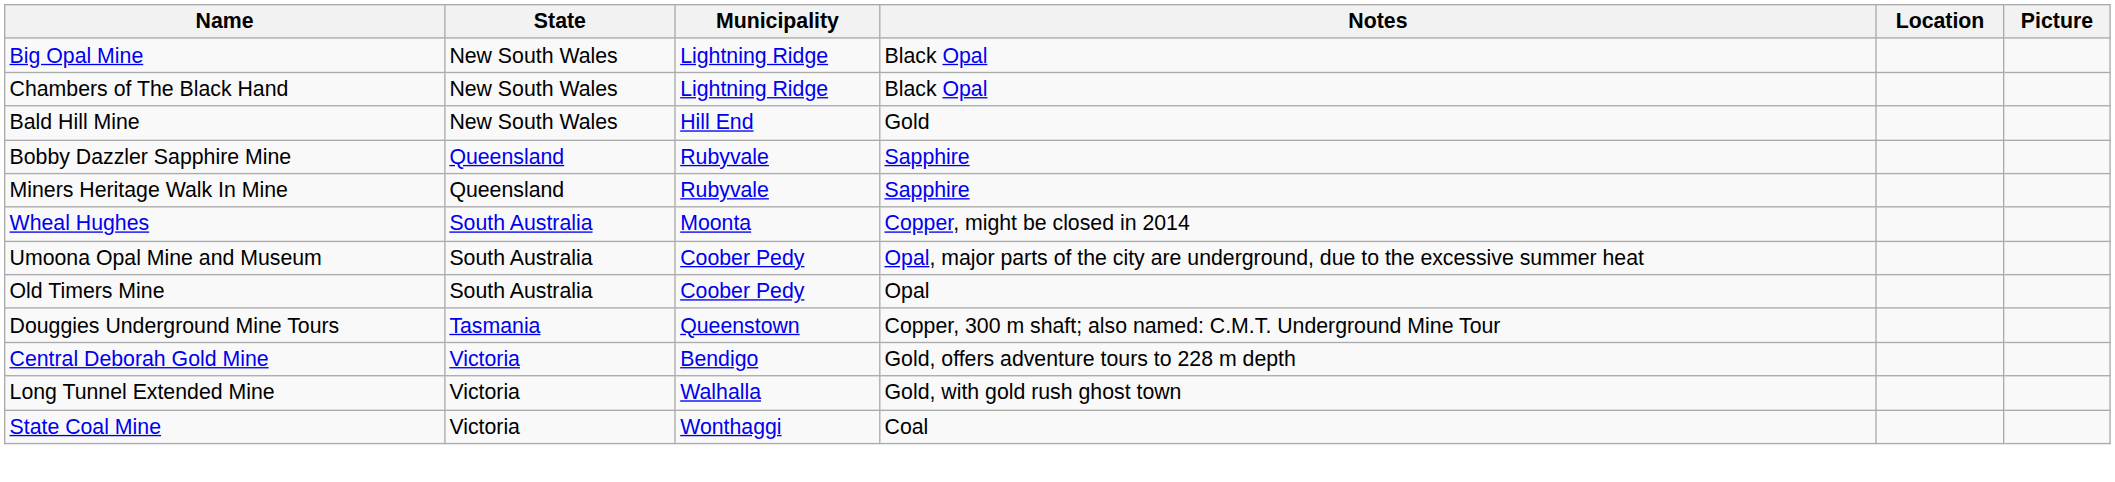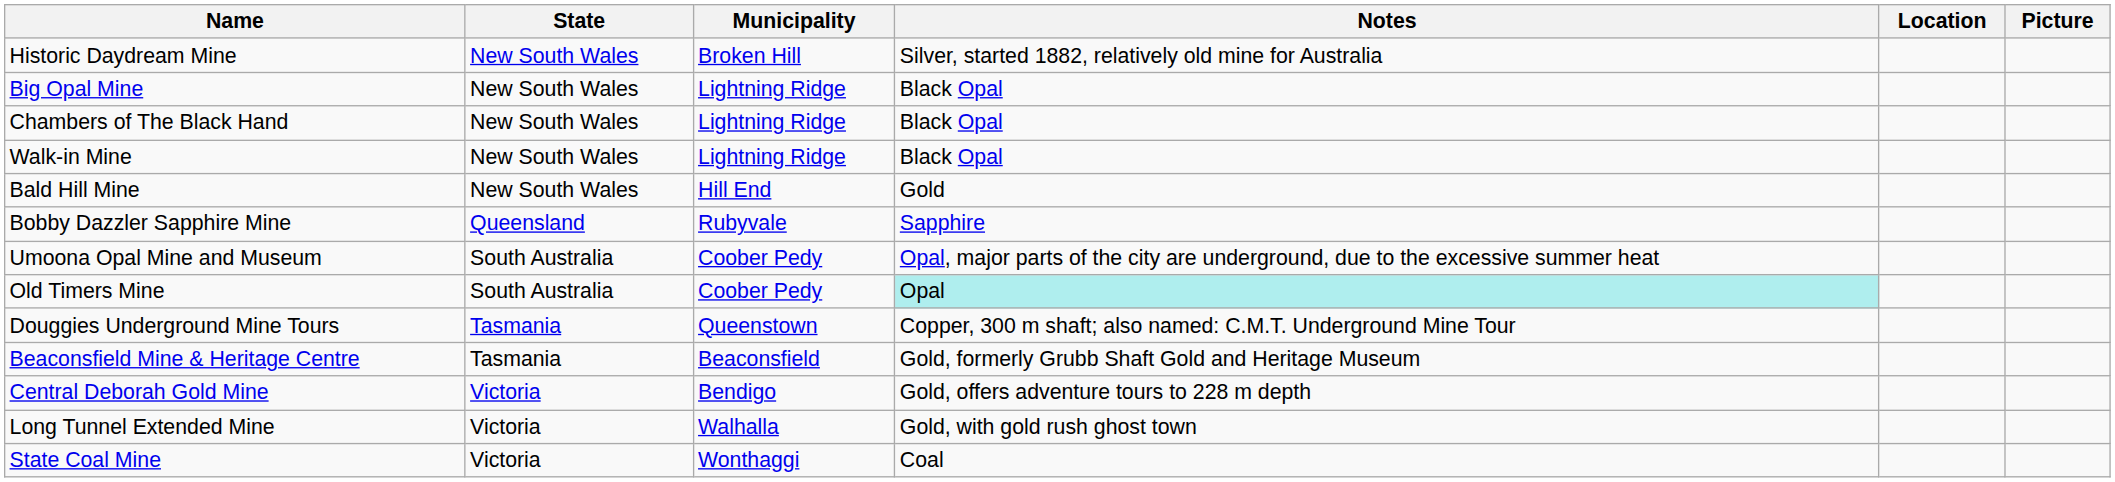 <table class="wikitable sortable" style="width:100%">
 <tr>
 <th>Name</th>
 <th>State</th>
 <th>Municipality</th>
 <th class="unsortable">Notes</th>
 <th class="unsortable">Location</th>
 <th class="unsortable">Picture</th>
+</tr>
+<tr>
+<td>Historic Daydream Mine</td>
+<td><a href='#'>New South Wales</a></td>
+<td><a href='#'>Broken Hill</a></td>
+<td>Silver, started 1882, relatively old mine for Australia</td>
+<td></td>
+<td></td>
 </tr>
 <tr>
 <td><a href='#'>Big Opal Mine</a></td>
 <td>New South Wales</td>
 <td><a href='#'>Lightning Ridge</a></td>
 <td>Black <a href='#'>Opal</a></td>
 <td></td>
 <td></td>
 </tr>
 <tr>
 <td>Chambers of The Black Hand</td>
+<td>New South Wales</td>
+<td><a href='#'>Lightning Ridge</a></td>
+<td>Black <a href='#'>Opal</a></td>
+<td></td>
+<td></td>
+</tr>
+<tr>
+<td>Walk-in Mine</td>
 <td>New South Wales</td>
 <td><a href='#'>Lightning Ridge</a></td>
 <td>Black <a href='#'>Opal</a></td>
 <td></td>
 <td></td>
 </tr>
 <tr>
 <td>Bald Hill Mine</td>
 <td>New South Wales</td>
 <td><a href='#'>Hill End</a></td>
 <td>Gold</td>
 <td></td>
 <td></td>
 </tr>
 <tr>
 <td>Bobby Dazzler Sapphire Mine</td>
 <td><a href='#'>Queensland</a></td>
 <td><a href='#'>Rubyvale</a></td>
 <td><a href='#'>Sapphire</a></td>
 <td></td>
 <td></td>
 </tr>
 <tr>
-<td>Miners Heritage Walk In Mine</td>
-<td>Queensland</td>
-<td><a href='#'>Rubyvale</a></td>
-<td><a href='#'>Sapphire</a></td>
-<td></td>
-<td></td>
-</tr>
-<tr>
-<td><a href='#'>Wheal Hughes</a></td>
-<td><a href='#'>South Australia</a></td>
-<td><a href='#'>Moonta</a></td>
-<td><a href='#'>Copper</a>, might be closed in 2014</td>
-<td></td>
-<td></td>
-</tr>
-<tr>
 <td>Umoona Opal Mine and Museum</td>
 <td>South Australia</td>
 <td><a href='#'>Coober Pedy</a></td>
 <td><a href='#'>Opal</a>, major parts of the city are underground, due to the excessive summer heat</td>
 <td></td>
 <td></td>
 </tr>
 <tr>
 <td>Old Timers Mine</td>
 <td>South Australia</td>
 <td><a href='#'>Coober Pedy</a></td>
-<td>Opal</td>
+<td style="background: paleturquoise;">Opal</td>
 <td></td>
 <td></td>
 </tr>
 <tr>
 <td>Douggies Underground Mine Tours</td>
 <td><a href='#'>Tasmania</a></td>
 <td><a href='#'>Queenstown</a></td>
 <td>Copper, 300 m shaft; also named: C.M.T. Underground Mine Tour</td>
+<td></td>
+<td></td>
+</tr>
+<tr>
+<td><a href='#'>Beaconsfield Mine & Heritage Centre</a></td>
+<td>Tasmania</td>
+<td><a href='#'>Beaconsfield</a></td>
+<td>Gold, formerly Grubb Shaft Gold and Heritage Museum</td>
 <td></td>
 <td></td>
 </tr>
 <tr>
 <td><a href='#'>Central Deborah Gold Mine</a></td>
 <td><a href='#'>Victoria</a></td>
 <td><a href='#'>Bendigo</a></td>
 <td>Gold, offers adventure tours to 228 m depth</td>
 <td></td>
 <td></td>
 </tr>
 <tr>
 <td>Long Tunnel Extended Mine</td>
 <td>Victoria</td>
 <td><a href='#'>Walhalla</a></td>
 <td>Gold, with gold rush ghost town</td>
 <td></td>
 <td></td>
 </tr>
 <tr>
 <td><a href='#'>State Coal Mine</a></td>
 <td>Victoria</td>
 <td><a href='#'>Wonthaggi</a></td>
 <td>Coal</td>
 <td></td>
 <td></td>
 </tr>
 </table>
